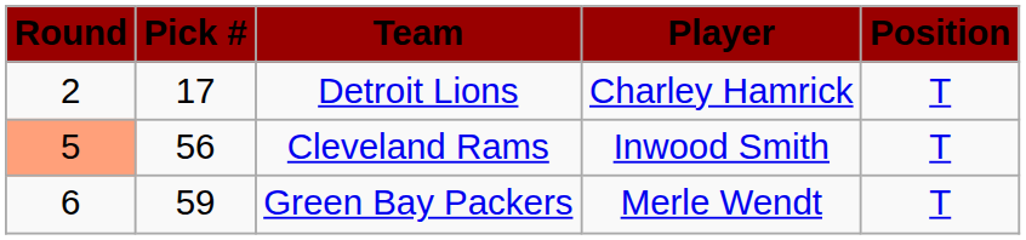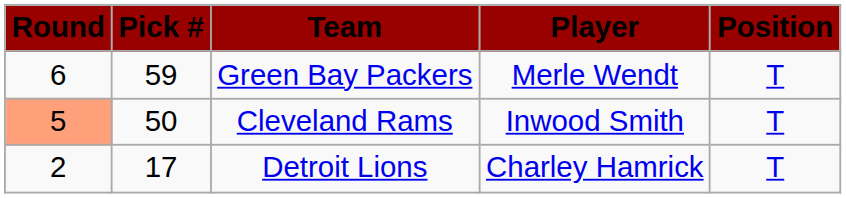 <table class="wikitable" style="text-align:center">
 <tr style="background:#900;">
 <td><strong><span>Round</span></strong></td>
 <td><strong><span>Pick #</span></strong></td>
 <td><strong><span>Team</span></strong></td>
 <td><strong><span>Player</span></strong></td>
 <td><strong><span>Position</span></strong></td>
 </tr>
 <tr>
+<td>6</td>
+<td align=center>59</td>
+<td><a href='#'>Green Bay Packers</a></td>
+<td><a href='#'>Merle Wendt</a></td>
+<td><a href='#'>T</a></td>
+</tr>
+<tr>
+<td style="background: lightsalmon;">5</td>
+<td align=center>50</td>
+<td><a href='#'>Cleveland Rams</a></td>
+<td><a href='#'>Inwood Smith</a></td>
+<td><a href='#'>T</a></td>
+</tr>
+<tr>
 <td>2</td>
 <td align=center>17</td>
 <td><a href='#'>Detroit Lions</a></td>
 <td><a href='#'>Charley Hamrick</a></td>
 <td><a href='#'>T</a></td>
 </tr>
-<tr>
-<td style="background: lightsalmon;">5</td>
-<td align=center>56</td>
-<td><a href='#'>Cleveland Rams</a></td>
-<td><a href='#'>Inwood Smith</a></td>
-<td><a href='#'>T</a></td>
-</tr>
-<tr>
-<td>6</td>
-<td align=center>59</td>
-<td><a href='#'>Green Bay Packers</a></td>
-<td><a href='#'>Merle Wendt</a></td>
-<td><a href='#'>T</a></td>
-</tr>
 </table>
